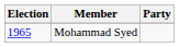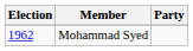 <table class="wikitable sortable">
 <tr>
 <th>Election</th>
 <th>Member</th>
 <th colspan=2>Party</th>
 </tr>
 <tr>
 </tr>
 <tr>
-<td><a href='#'>1965</a></td>
+<td><a href='#'>1962</a></td>
 <td>Mohammad Syed</td>
 <td></td>
 </tr>
 </table>
